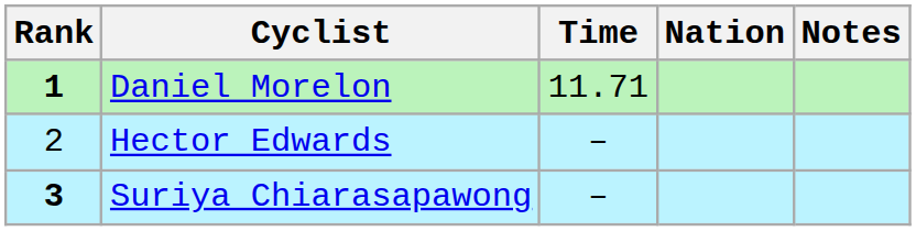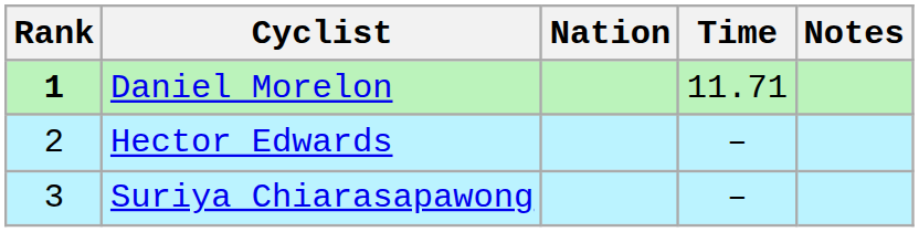 <table class="wikitable sortable" style="text-align:center">
 <tr>
 <th>Rank</th>
 <th>Cyclist</th>
+<th>Nation</th>
 <th>Time</th>
-<th>Nation</th>
 <th>Notes</th>
 </tr>
 <tr bgcolor=bbf3bb>
 <td><strong>1</strong></td>
 <td align=left data-sort-value="Morelon, Daniel"><a href='#'>Daniel Morelon</a></td>
+<td align=left></td>
 <td>11.71</td>
-<td align=left></td>
 <td></td>
 </tr>
 <tr bgcolor=bbf3ff>
 <td>2</td>
 <td align=left data-sort-value="Edwards, Hector"><a href='#'>Hector Edwards</a></td>
+<td align=left></td>
 <td>–</td>
-<td align=left></td>
 <td></td>
 </tr>
 <tr bgcolor=bbf3ff>
-<td><strong>3</strong></td>
+<td>3</td>
 <td align=left><a href='#'>Suriya Chiarasapawong</a></td>
+<td align=left></td>
 <td>–</td>
-<td align=left></td>
 <td></td>
 </tr>
 </table>
